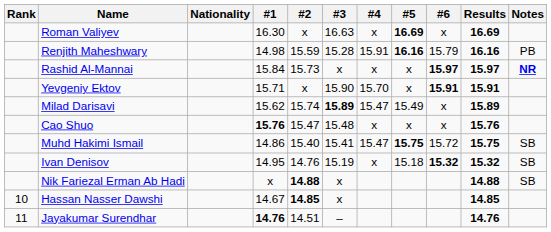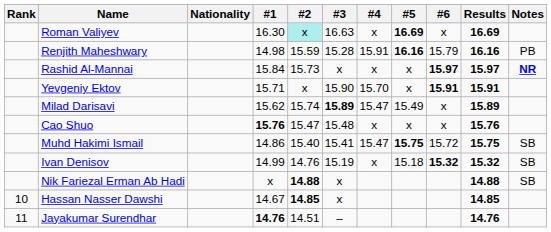 <table class="wikitable sortable" style="text-align:center;font-size:95%">
 <tr>
 <th>Rank</th>
 <th>Name</th>
 <th>Nationality</th>
 <th>#1</th>
 <th>#2</th>
 <th>#3</th>
 <th>#4</th>
 <th>#5</th>
 <th>#6</th>
 <th>Results</th>
 <th>Notes</th>
 </tr>
 <tr>
 <td></td>
 <td align=left><a href='#'>Roman Valiyev</a></td>
 <td align=left></td>
 <td>16.30</td>
-<td>x</td>
+<td style="background: paleturquoise;">x</td>
 <td>16.63</td>
 <td>x</td>
 <td><strong>16.69</strong></td>
 <td>x</td>
 <td><strong>16.69</strong></td>
 <td></td>
 </tr>
 <tr>
 <td></td>
 <td align=left><a href='#'>Renjith Maheshwary</a></td>
 <td align=left></td>
 <td>14.98</td>
 <td>15.59</td>
 <td>15.28</td>
 <td>15.91</td>
 <td><strong>16.16</strong></td>
 <td>15.79</td>
 <td><strong>16.16</strong></td>
 <td>PB</td>
 </tr>
 <tr>
 <td></td>
 <td align=left><a href='#'>Rashid Al-Mannai</a></td>
 <td align=left></td>
 <td>15.84</td>
 <td>15.73</td>
 <td>x</td>
 <td>x</td>
 <td>x</td>
 <td><strong>15.97</strong></td>
 <td><strong>15.97</strong></td>
 <td><strong><a href='#'>NR</a></strong></td>
 </tr>
 <tr>
 <td></td>
 <td align=left><a href='#'>Yevgeniy Ektov</a></td>
 <td align=left></td>
 <td>15.71</td>
 <td>x</td>
 <td>15.90</td>
 <td>15.70</td>
 <td>x</td>
 <td><strong>15.91</strong></td>
 <td><strong>15.91</strong></td>
 <td></td>
 </tr>
 <tr>
 <td></td>
 <td align=left><a href='#'>Milad Darisavi</a></td>
 <td align=left></td>
 <td>15.62</td>
 <td>15.74</td>
 <td><strong>15.89</strong></td>
 <td>15.47</td>
 <td>15.49</td>
 <td>x</td>
 <td><strong>15.89</strong></td>
 <td></td>
 </tr>
 <tr>
 <td></td>
 <td align=left><a href='#'>Cao Shuo</a></td>
 <td align=left></td>
 <td><strong>15.76</strong></td>
 <td>15.47</td>
 <td>15.48</td>
 <td>x</td>
 <td>x</td>
 <td>x</td>
 <td><strong>15.76</strong></td>
 <td></td>
 </tr>
 <tr>
 <td></td>
 <td align=left><a href='#'>Muhd Hakimi Ismail</a></td>
 <td align=left></td>
 <td>14.86</td>
 <td>15.40</td>
 <td>15.41</td>
 <td>15.47</td>
 <td><strong>15.75</strong></td>
 <td>15.72</td>
 <td><strong>15.75</strong></td>
 <td>SB</td>
 </tr>
 <tr>
 <td></td>
 <td align=left><a href='#'>Ivan Denisov</a></td>
 <td align=left></td>
-<td>14.95</td>
+<td>14.99</td>
 <td>14.76</td>
 <td>15.19</td>
 <td>x</td>
 <td>15.18</td>
 <td><strong>15.32</strong></td>
 <td><strong>15.32</strong></td>
 <td>SB</td>
 </tr>
 <tr>
 <td></td>
 <td align=left><a href='#'>Nik Fariezal Erman Ab Hadi</a></td>
 <td align=left></td>
 <td>x</td>
 <td><strong>14.88</strong></td>
 <td>x</td>
 <td></td>
 <td></td>
 <td></td>
 <td><strong>14.88</strong></td>
 <td>SB</td>
 </tr>
 <tr>
 <td>10</td>
 <td align=left><a href='#'>Hassan Nasser Dawshi</a></td>
 <td align=left></td>
 <td>14.67</td>
 <td><strong>14.85</strong></td>
 <td>x</td>
 <td></td>
 <td></td>
 <td></td>
 <td><strong>14.85</strong></td>
 <td></td>
 </tr>
 <tr>
 <td>11</td>
 <td align=left><a href='#'>Jayakumar Surendhar</a></td>
 <td align=left></td>
 <td><strong>14.76</strong></td>
 <td>14.51</td>
 <td>–</td>
 <td></td>
 <td></td>
 <td></td>
 <td><strong>14.76</strong></td>
 <td></td>
 </tr>
 </table>
